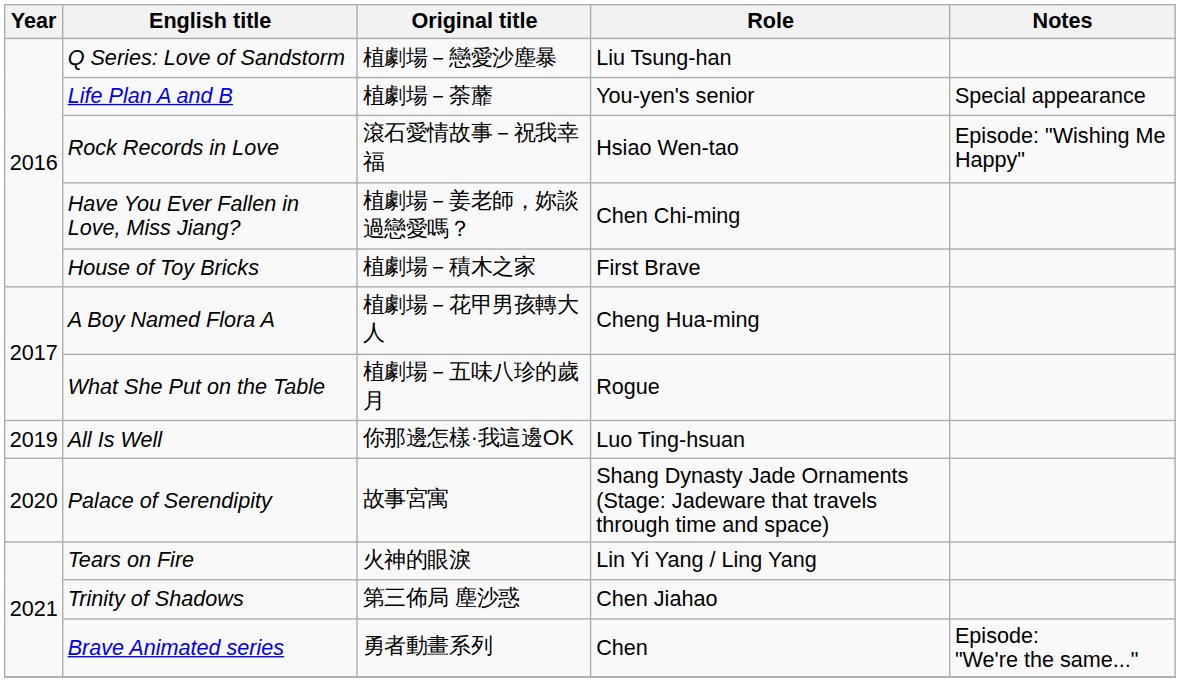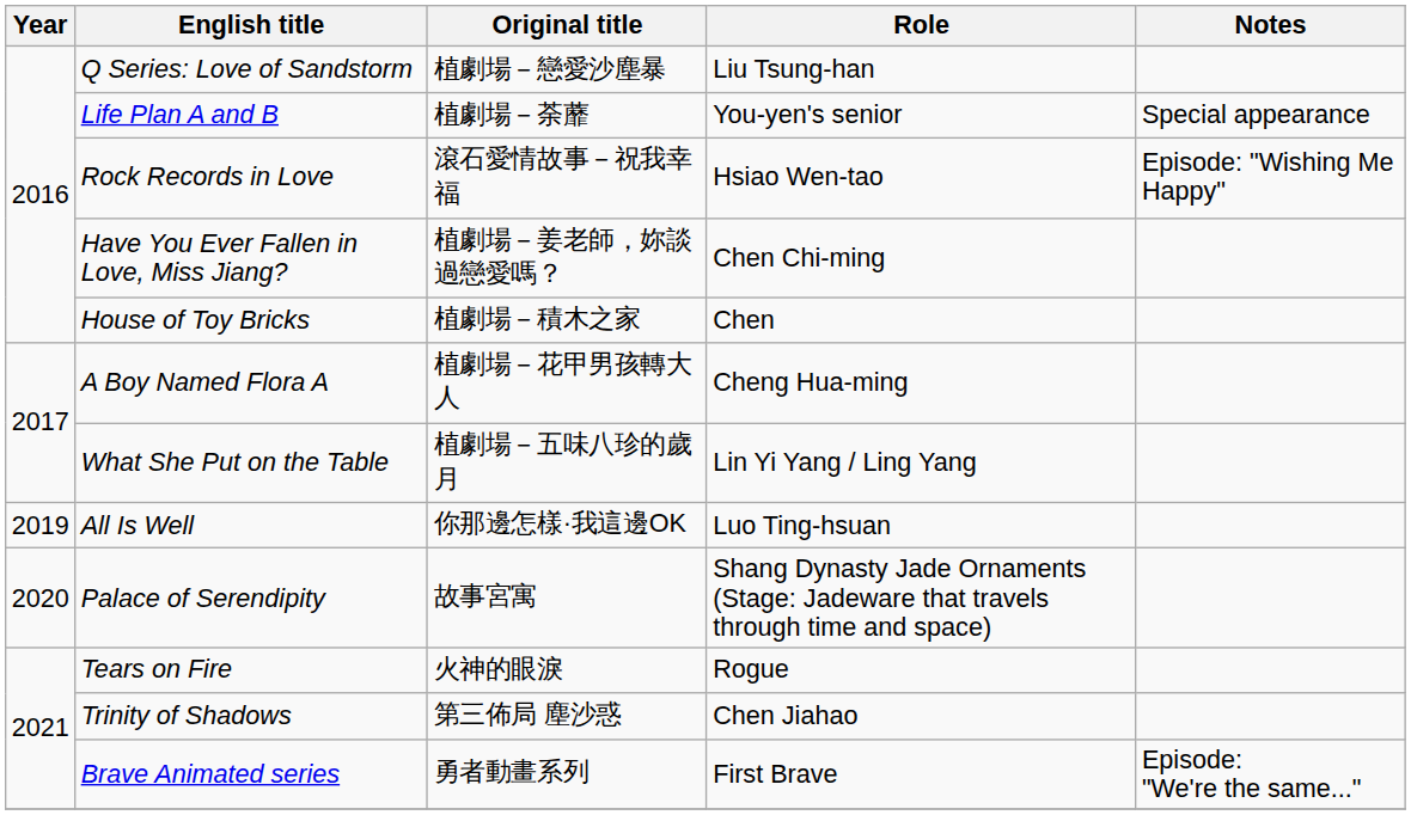 <table class="wikitable sortable">
 <tr>
 <th>Year</th>
 <th>English title</th>
 <th>Original title</th>
 <th>Role</th>
 <th class="unsortable">Notes</th>
 </tr>
 <tr>
 <td rowspan=5>2016</td>
 <td><em>Q Series: Love of Sandstorm </em></td>
 <td>植劇場－戀愛沙塵暴</td>
 <td>Liu Tsung-han</td>
 <td></td>
 </tr>
 <tr>
 <td><em><a href='#'>Life Plan A and B</a></em></td>
 <td>植劇場－荼蘼</td>
 <td>You-yen's senior</td>
 <td>Special appearance</td>
 </tr>
 <tr>
 <td><em>Rock Records in Love</em></td>
 <td>滾石愛情故事－祝我幸福</td>
 <td>Hsiao Wen-tao</td>
 <td>Episode: "Wishing Me Happy"</td>
 </tr>
 <tr>
 <td><em>Have You Ever Fallen in Love, Miss Jiang?</em></td>
 <td>植劇場－姜老師，妳談過戀愛嗎？</td>
 <td>Chen Chi-ming</td>
 <td></td>
 </tr>
 <tr>
 <td><em>House of Toy Bricks</em></td>
 <td>植劇場－積木之家</td>
-<td>First Brave</td>
+<td>Chen</td>
 <td></td>
 </tr>
 <tr>
 <td rowspan=2>2017</td>
 <td><em>A Boy Named Flora A</em></td>
 <td>植劇場－花甲男孩轉大人</td>
 <td>Cheng Hua-ming</td>
 <td></td>
 </tr>
 <tr>
 <td><em>What She Put on the Table</em></td>
 <td>植劇場－五味八珍的歲月</td>
-<td>Rogue</td>
+<td>Lin Yi Yang / Ling Yang</td>
 <td></td>
 </tr>
 <tr>
 <td>2019</td>
 <td><em>All Is Well</em></td>
 <td>你那邊怎樣·我這邊OK</td>
 <td>Luo Ting-hsuan</td>
 <td></td>
 </tr>
 <tr>
 <td>2020</td>
 <td><em>Palace of Serendipity</em></td>
 <td>故事宮寓</td>
 <td>Shang Dynasty Jade Ornaments<br> (Stage: Jadeware that travels through time and space)</td>
 <td></td>
 </tr>
 <tr>
 <td rowspan="3">2021</td>
 <td><em>Tears on Fire</em></td>
 <td>火神的眼淚</td>
-<td>Lin Yi Yang / Ling Yang</td>
+<td>Rogue</td>
 <td></td>
 </tr>
 <tr>
 <td><em>Trinity of Shadows</em></td>
 <td>第三佈局 塵沙惑</td>
 <td>Chen Jiahao</td>
 <td></td>
 </tr>
 <tr>
 <td><em><a href='#'>Brave Animated series</a></em></td>
 <td>勇者動畫系列</td>
-<td>Chen</td>
+<td>First Brave</td>
 <td>Episode:<br>"We're the same..."</td>
 </tr>
 <tr>
 </tr>
 </table>
